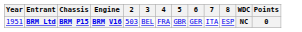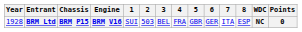 <table class="wikitable" style="text-align:center; font-size:90%">
 <tr>
 <th>Year</th>
 <th>Entrant</th>
 <th>Chassis</th>
 <th>Engine</th>
+<th>1</th>
 <th>2</th>
 <th>3</th>
 <th>4</th>
 <th>5</th>
 <th>6</th>
 <th>7</th>
 <th>8</th>
 <th>WDC</th>
 <th>Points</th>
 </tr>
 <tr>
-<td><a href='#'>1951</a></td>
+<td><a href='#'>1928</a></td>
 <th><a href='#'>BRM Ltd</a></th>
 <th><a href='#'>BRM</a> <a href='#'>P15</a></th>
 <th><a href='#'>BRM</a> <a href='#'>V16</a></th>
+<td><a href='#'>SUI</a></td>
 <td><a href='#'>503</a></td>
 <td><a href='#'>BEL</a></td>
 <td><a href='#'>FRA</a></td>
 <td><a href='#'>GBR</a></td>
 <td><a href='#'>GER</a></td>
 <td style="background:#ffffff;"><a href='#'>ITA</a><br></td>
 <td><a href='#'>ESP</a></td>
 <th>NC</th>
 <th>0</th>
 </tr>
 </table>
